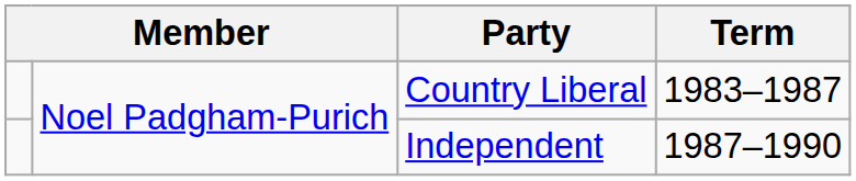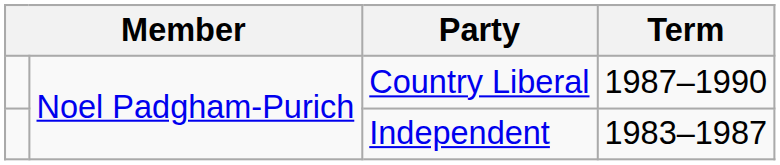 <table class="wikitable">
 <tr>
 <th colspan="2">Member</th>
 <th>Party</th>
 <th>Term</th>
 </tr>
 <tr>
 <td> </td>
 <td rowspan="2"><a href='#'>Noel Padgham-Purich</a></td>
 <td><a href='#'>Country Liberal</a></td>
-<td>1983–1987</td>
+<td>1987–1990</td>
 </tr>
 <tr>
 <td> </td>
 <td><a href='#'>Independent</a></td>
-<td>1987–1990</td>
+<td>1983–1987</td>
 </tr>
 </table>
